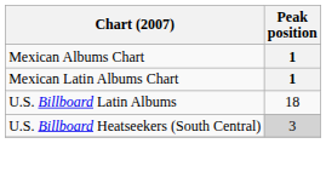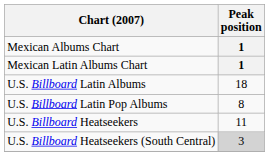 <table class="wikitable">
 <tr>
 <th align="left">Chart (2007)</th>
 <th align="left">Peak<br>position</th>
 </tr>
 <tr>
 <td align="left">Mexican Albums Chart</td>
 <th align="center">1</th>
 </tr>
 <tr>
 <td align="left">Mexican Latin Albums Chart</td>
 <th align="center">1</th>
 </tr>
 <tr>
 <td align="left">U.S. <em><a href='#'>Billboard</a></em> Latin Albums</td>
 <td align="center">18</td>
 </tr>
 <tr>
+<td align="left">U.S. <em><a href='#'>Billboard</a></em> Latin Pop Albums</td>
+<td align="center">8</td>
+</tr>
+<tr>
+<td align="left">U.S. <em><a href='#'>Billboard</a></em> Heatseekers</td>
+<td align="center">11</td>
+</tr>
+<tr>
 <td align="left">U.S. <em><a href='#'>Billboard</a></em> Heatseekers (South Central)</td>
 <td align="center" style="background: lightgrey;">3</td>
 </tr>
 <tr>
 </tr>
 </table>
